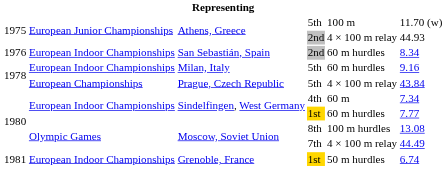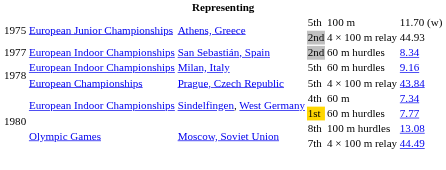 <table>
 <tr>
 <th colspan="6">Representing </th>
 </tr>
 <tr>
 <td rowspan=2>1975</td>
 <td rowspan=2><a href='#'>European Junior Championships</a></td>
 <td rowspan=2><a href='#'>Athens, Greece</a></td>
 <td>5th</td>
 <td>100 m</td>
 <td>11.70 (w)</td>
 </tr>
 <tr>
 <td bgcolor=silver>2nd</td>
 <td>4 × 100 m relay</td>
 <td>44.93</td>
 </tr>
 <tr>
-<td>1976</td>
+<td>1977</td>
 <td><a href='#'>European Indoor Championships</a></td>
 <td><a href='#'>San Sebastián, Spain</a></td>
 <td bgcolor=silver>2nd</td>
 <td>60 m hurdles</td>
 <td><a href='#'>8.34</a></td>
 </tr>
 <tr>
 <td rowspan=2>1978</td>
 <td><a href='#'>European Indoor Championships</a></td>
 <td><a href='#'>Milan, Italy</a></td>
 <td>5th</td>
 <td>60 m hurdles</td>
 <td><a href='#'>9.16</a></td>
 </tr>
 <tr>
 <td><a href='#'>European Championships</a></td>
 <td><a href='#'>Prague, Czech Republic</a></td>
 <td>5th</td>
 <td>4 × 100 m relay</td>
 <td><a href='#'>43.84</a></td>
 </tr>
 <tr>
 <td rowspan=4>1980</td>
 <td rowspan=2><a href='#'>European Indoor Championships</a></td>
 <td rowspan=2><a href='#'>Sindelfingen</a>, <a href='#'>West Germany</a></td>
 <td>4th</td>
 <td>60 m</td>
 <td><a href='#'>7.34</a></td>
 </tr>
 <tr>
 <td bgcolor=gold>1st</td>
 <td>60 m hurdles</td>
 <td><a href='#'>7.77</a></td>
 </tr>
 <tr>
 <td rowspan=2><a href='#'>Olympic Games</a></td>
 <td rowspan=2><a href='#'>Moscow, Soviet Union</a></td>
 <td>8th</td>
 <td>100 m hurdles</td>
 <td><a href='#'>13.08</a></td>
 </tr>
 <tr>
 <td>7th</td>
 <td>4 × 100 m relay</td>
 <td><a href='#'>44.49</a></td>
 </tr>
-<tr>
-<td>1981</td>
-<td><a href='#'>European Indoor Championships</a></td>
-<td><a href='#'>Grenoble, France</a></td>
-<td bgcolor=gold>1st</td>
-<td>50 m hurdles</td>
-<td><a href='#'>6.74</a></td>
-</tr>
 </table>
